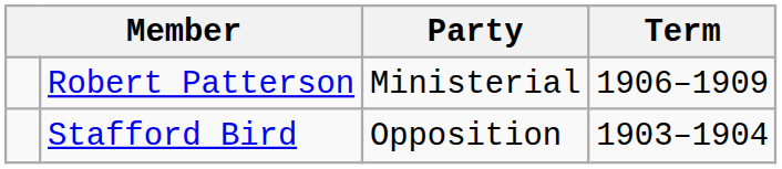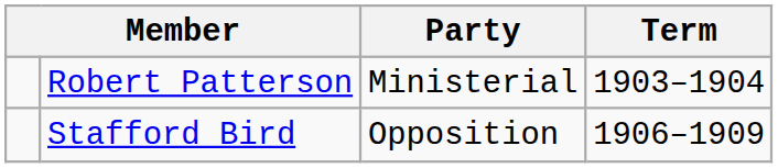 <table class="wikitable">
 <tr>
 <th colspan=2>Member</th>
 <th>Party</th>
 <th>Term</th>
 </tr>
 <tr>
 <td> </td>
 <td><a href='#'>Robert Patterson</a></td>
 <td>Ministerial</td>
-<td>1906–1909</td>
+<td>1903–1904</td>
 </tr>
 <tr>
 <td> </td>
 <td><a href='#'>Stafford Bird</a></td>
 <td>Opposition</td>
-<td>1903–1904</td>
+<td>1906–1909</td>
 </tr>
 </table>
